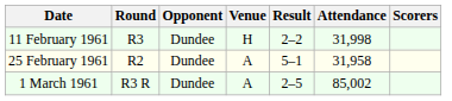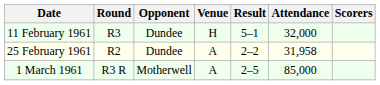 <table class="wikitable sortable" style="font-size:100%; text-align:center">
 <tr>
 <th>Date</th>
 <th>Round</th>
 <th>Opponent</th>
 <th>Venue</th>
 <th>Result</th>
 <th>Attendance</th>
 <th>Scorers</th>
 </tr>
 <tr bgcolor = "#EEFFEE">
 <td>11 February 1961</td>
 <td>R3</td>
 <td>Dundee</td>
 <td>H</td>
-<td>2–2</td>
-<td>31,998</td>
+<td>5–1</td>
+<td>32,000</td>
 <td></td>
 </tr>
 <tr bgcolor = "#FFFFEE">
 <td>25 February 1961</td>
 <td>R2</td>
 <td>Dundee</td>
 <td>A</td>
-<td>5–1</td>
+<td>2–2</td>
 <td>31,958</td>
 <td></td>
 </tr>
 <tr bgcolor = "#EEFFEE">
 <td>1 March 1961</td>
 <td>R3 R</td>
-<td>Dundee</td>
+<td>Motherwell</td>
 <td>A</td>
 <td>2–5</td>
-<td>85,002</td>
+<td>85,000</td>
 <td></td>
 </tr>
 </table>
